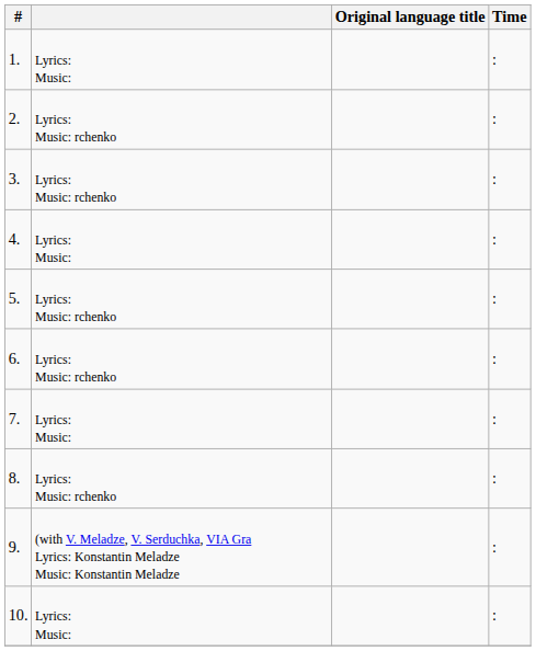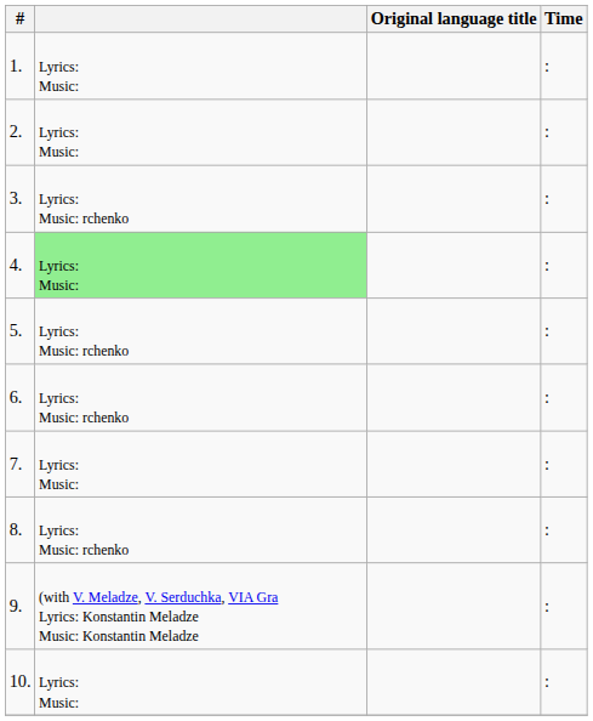 <table class="wikitable">
 <tr>
 <th>#</th>
 <th width="300"></th>
 <th>Original language title</th>
 <th>Time</th>
 </tr>
 <tr>
 <td>1.</td>
 <td><br><small>Lyrics:</small> <br><small>Music:</small></td>
 <td></td>
 <td>:</td>
 </tr>
 <tr>
 <td>2.</td>
-<td><br><small>Lyrics:</small> <br><small>Music: rchenko</small></td>
+<td><br><small>Lyrics:</small> <br><small>Music:</small></td>
 <td></td>
 <td>:</td>
 </tr>
 <tr>
 <td>3.</td>
 <td><br><small>Lyrics:</small> <br><small>Music: rchenko</small></td>
 <td></td>
 <td>:</td>
 </tr>
 <tr>
 <td>4.</td>
-<td><br><small>Lyrics:</small> <br><small>Music:</small></td>
+<td style="background: lightgreen;"><br><small>Lyrics:</small> <br><small>Music:</small></td>
 <td></td>
 <td>:</td>
 </tr>
 <tr>
 <td>5.</td>
 <td><br><small>Lyrics:</small> <br><small>Music: rchenko</small></td>
 <td></td>
 <td>:</td>
 </tr>
 <tr>
 <td>6.</td>
 <td><br><small>Lyrics:</small> <br><small>Music: rchenko</small></td>
 <td></td>
 <td>:</td>
 </tr>
 <tr>
 <td>7.</td>
 <td><br><small>Lyrics:</small> <br><small>Music:</small></td>
 <td></td>
 <td>:</td>
 </tr>
 <tr>
 <td>8.</td>
 <td><br><small>Lyrics:</small> <br><small>Music: rchenko</small></td>
 <td></td>
 <td>:</td>
 </tr>
 <tr>
 <td>9.</td>
 <td><br><small>(with <a href='#'>V. Meladze</a>, <a href='#'>V. Serduchka</a>, <a href='#'>VIA Gra</a></small> <br><small>Lyrics: Konstantin Meladze</small> <br><small>Music: Konstantin Meladze</small></td>
 <td></td>
 <td>:</td>
 </tr>
 <tr>
 <td>10.</td>
 <td><br><small>Lyrics:</small> <br><small>Music:</small></td>
 <td></td>
 <td>:</td>
 </tr>
 <tr>
 </tr>
 </table>
